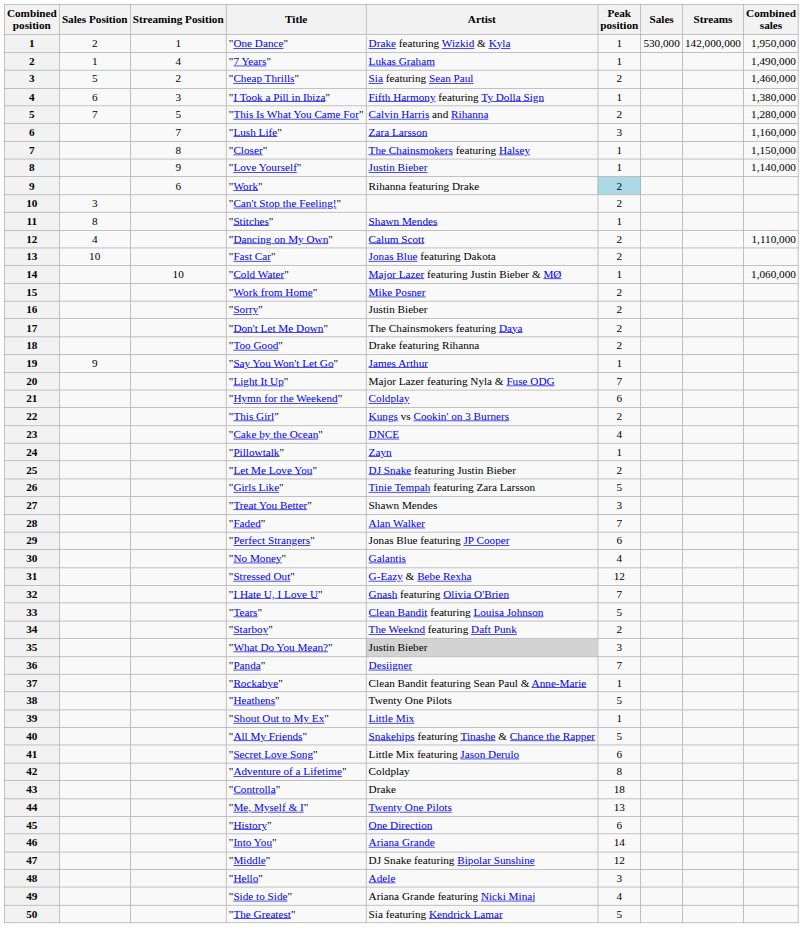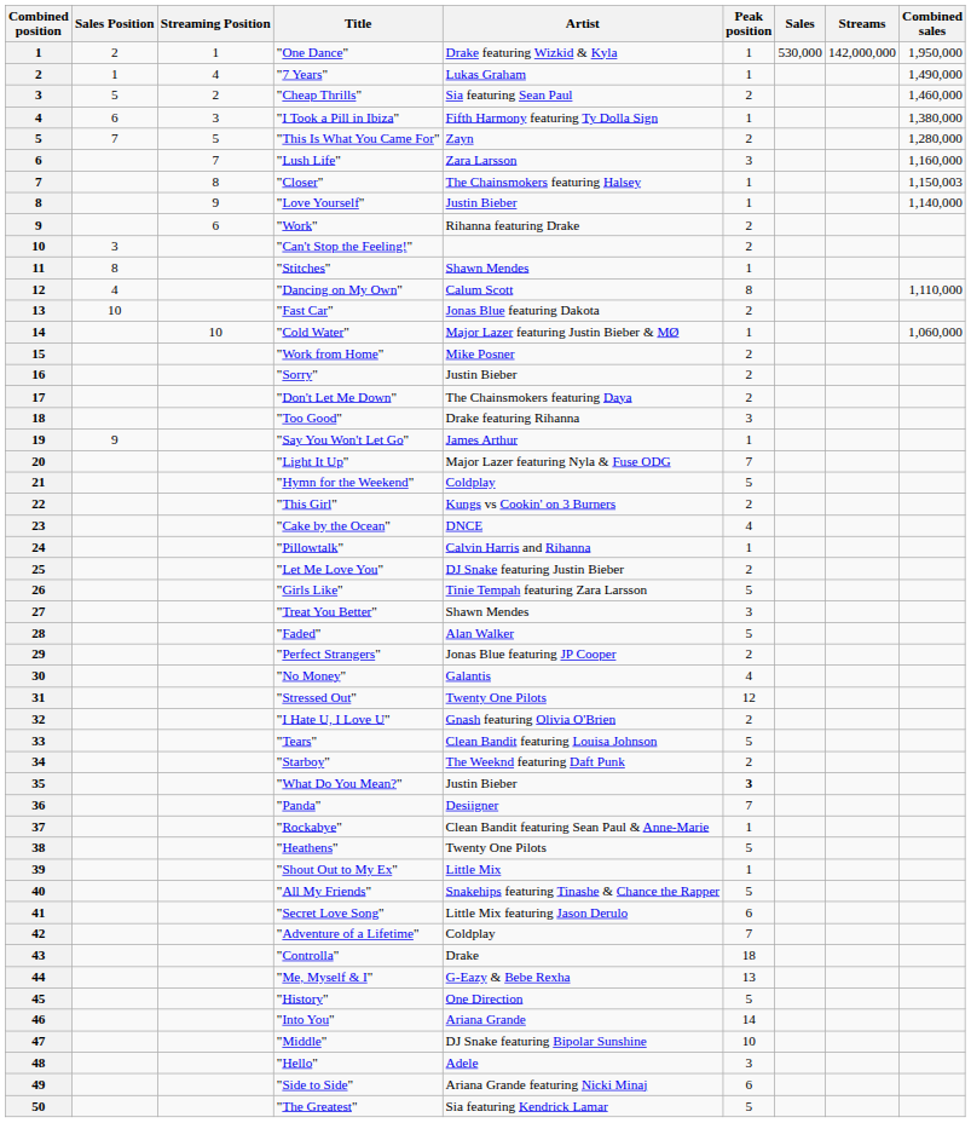 <table class="wikitable sortable plainrowheaders">
 <tr>
 <th scope=col>Combined<br>position</th>
 <th scope=col>Sales Position</th>
 <th scope=col>Streaming Position</th>
 <th scope=col>Title</th>
 <th scope=col>Artist</th>
 <th scope=col>Peak<br>position</th>
 <th scope=col>Sales</th>
 <th scope=col>Streams</th>
 <th scope=col>Combined<br>sales</th>
 </tr>
 <tr>
 <th scope=row style="text-align:center;">1</th>
 <td align="center">2</td>
 <td align="center">1</td>
 <td>"<a href='#'>One Dance</a>"</td>
 <td><a href='#'>Drake</a> featuring <a href='#'>Wizkid</a> & <a href='#'>Kyla</a></td>
 <td align="center">1</td>
 <td align="right">530,000</td>
 <td align="right">142,000,000</td>
 <td align="right">1,950,000</td>
 </tr>
 <tr>
 <th scope=row style="text-align:center;">2</th>
 <td align="center">1</td>
 <td align="center">4</td>
 <td>"<a href='#'>7 Years</a>"</td>
 <td><a href='#'>Lukas Graham</a></td>
 <td align="center">1</td>
 <td></td>
 <td></td>
 <td align="right">1,490,000</td>
 </tr>
 <tr>
 <th scope=row style="text-align:center;">3</th>
 <td align="center">5</td>
 <td align="center">2</td>
 <td>"<a href='#'>Cheap Thrills</a>"</td>
 <td><a href='#'>Sia</a> featuring <a href='#'>Sean Paul</a></td>
 <td align="center">2</td>
 <td></td>
 <td></td>
 <td align="right">1,460,000</td>
 </tr>
 <tr>
 <th scope=row style="text-align:center;">4</th>
 <td align="center">6</td>
 <td align="center">3</td>
 <td>"<a href='#'>I Took a Pill in Ibiza</a>"</td>
 <td><a href='#'>Fifth Harmony</a> featuring <a href='#'>Ty Dolla Sign</a></td>
 <td align="center">1</td>
 <td></td>
 <td></td>
 <td align="right">1,380,000</td>
 </tr>
 <tr>
 <th scope=row style="text-align:center;">5</th>
 <td align="center">7</td>
 <td align="center">5</td>
 <td>"<a href='#'>This Is What You Came For</a>"</td>
-<td><a href='#'>Calvin Harris</a> and <a href='#'>Rihanna</a></td>
+<td><a href='#'>Zayn</a></td>
 <td align="center">2</td>
 <td></td>
 <td></td>
 <td align="right">1,280,000</td>
 </tr>
 <tr>
 <th scope=row style="text-align:center;">6</th>
 <td></td>
 <td align="center">7</td>
 <td>"<a href='#'>Lush Life</a>"</td>
 <td><a href='#'>Zara Larsson</a></td>
 <td align="center">3</td>
 <td></td>
 <td></td>
 <td align="right">1,160,000</td>
 </tr>
 <tr>
 <th scope=row style="text-align:center;">7</th>
 <td></td>
 <td align="center">8</td>
 <td>"<a href='#'>Closer</a>"</td>
 <td><a href='#'>The Chainsmokers</a> featuring <a href='#'>Halsey</a></td>
 <td align="center">1</td>
 <td></td>
 <td></td>
-<td align="right">1,150,000</td>
+<td align="right">1,150,003</td>
 </tr>
 <tr>
 <th scope=row style="text-align:center;">8</th>
 <td></td>
 <td align="center">9</td>
 <td>"<a href='#'>Love Yourself</a>"</td>
 <td><a href='#'>Justin Bieber</a></td>
 <td align="center">1</td>
 <td></td>
 <td></td>
 <td align="right">1,140,000</td>
 </tr>
 <tr>
 <th scope=row style="text-align:center;">9</th>
 <td></td>
 <td align="center">6</td>
 <td>"<a href='#'>Work</a>"</td>
 <td>Rihanna featuring Drake</td>
-<td align="center" style="background: lightblue;">2</td>
+<td align="center">2</td>
 <td></td>
 <td></td>
 <td></td>
 </tr>
 <tr>
 <th scope=row style="text-align:center;">10</th>
 <td align="center">3</td>
 <td></td>
 <td>"<a href='#'>Can't Stop the Feeling!</a>"</td>
 <td></td>
 <td align="center">2</td>
 <td></td>
 <td></td>
 <td></td>
 </tr>
 <tr>
 <th scope=row style="text-align:center;">11</th>
 <td align="center">8</td>
 <td></td>
 <td>"<a href='#'>Stitches</a>"</td>
 <td><a href='#'>Shawn Mendes</a></td>
 <td align="center">1</td>
 <td></td>
 <td></td>
 <td></td>
 </tr>
 <tr>
 <th scope=row style="text-align:center;">12</th>
 <td align="center">4</td>
 <td></td>
 <td>"<a href='#'>Dancing on My Own</a>"</td>
 <td><a href='#'>Calum Scott</a></td>
-<td align="center">2</td>
+<td align="center">8</td>
 <td></td>
 <td></td>
 <td align="right">1,110,000</td>
 </tr>
 <tr>
 <th scope=row style="text-align:center;">13</th>
 <td align="center">10</td>
 <td></td>
 <td>"<a href='#'>Fast Car</a>"</td>
 <td><a href='#'>Jonas Blue</a> featuring Dakota</td>
 <td align="center">2</td>
 <td></td>
 <td></td>
 <td></td>
 </tr>
 <tr>
 <th scope=row style="text-align:center;">14</th>
 <td></td>
 <td align="center">10</td>
 <td>"<a href='#'>Cold Water</a>"</td>
 <td><a href='#'>Major Lazer</a> featuring Justin Bieber & <a href='#'>MØ</a></td>
 <td align="center">1</td>
 <td></td>
 <td></td>
 <td align="right">1,060,000</td>
 </tr>
 <tr>
 <th scope=row style="text-align:center;">15</th>
 <td></td>
 <td></td>
 <td>"<a href='#'>Work from Home</a>"</td>
 <td><a href='#'>Mike Posner</a></td>
 <td align="center">2</td>
 <td></td>
 <td></td>
 <td></td>
 </tr>
 <tr>
 <th scope=row style="text-align:center;">16</th>
 <td></td>
 <td></td>
 <td>"<a href='#'>Sorry</a>"</td>
 <td>Justin Bieber</td>
 <td align="center">2</td>
 <td></td>
 <td></td>
 <td></td>
 </tr>
 <tr>
 <th scope=row style="text-align:center;">17</th>
 <td></td>
 <td></td>
 <td>"<a href='#'>Don't Let Me Down</a>"</td>
 <td>The Chainsmokers featuring <a href='#'>Daya</a></td>
 <td align="center">2</td>
 <td></td>
 <td></td>
 <td></td>
 </tr>
 <tr>
 <th scope=row style="text-align:center;">18</th>
 <td></td>
 <td></td>
 <td>"<a href='#'>Too Good</a>"</td>
 <td>Drake featuring Rihanna</td>
-<td align="center">2</td>
+<td align="center">3</td>
 <td></td>
 <td></td>
 <td></td>
 </tr>
 <tr>
 <th scope=row style="text-align:center;">19</th>
 <td align="center">9</td>
 <td></td>
 <td>"<a href='#'>Say You Won't Let Go</a>"</td>
 <td><a href='#'>James Arthur</a></td>
 <td align="center">1</td>
 <td></td>
 <td></td>
 <td></td>
 </tr>
 <tr>
 <th scope=row style="text-align:center;">20</th>
 <td></td>
 <td></td>
 <td>"<a href='#'>Light It Up</a>"</td>
 <td>Major Lazer featuring Nyla & <a href='#'>Fuse ODG</a></td>
 <td align="center">7</td>
 <td></td>
 <td></td>
 <td></td>
 </tr>
 <tr>
 <th scope=row style="text-align:center;">21</th>
 <td></td>
 <td></td>
 <td>"<a href='#'>Hymn for the Weekend</a>"</td>
 <td><a href='#'>Coldplay</a></td>
-<td align="center">6</td>
+<td align="center">5</td>
 <td></td>
 <td></td>
 <td></td>
 </tr>
 <tr>
 <th scope=row style="text-align:center;">22</th>
 <td></td>
 <td></td>
 <td>"<a href='#'>This Girl</a>"</td>
 <td><a href='#'>Kungs</a> vs <a href='#'>Cookin' on 3 Burners</a></td>
 <td align="center">2</td>
 <td></td>
 <td></td>
 <td></td>
 </tr>
 <tr>
 <th scope=row style="text-align:center;">23</th>
 <td></td>
 <td></td>
 <td>"<a href='#'>Cake by the Ocean</a>"</td>
 <td><a href='#'>DNCE</a></td>
 <td align="center">4</td>
 <td></td>
 <td></td>
 <td></td>
 </tr>
 <tr>
 <th scope=row style="text-align:center;">24</th>
 <td></td>
 <td></td>
 <td>"<a href='#'>Pillowtalk</a>"</td>
-<td><a href='#'>Zayn</a></td>
+<td><a href='#'>Calvin Harris</a> and <a href='#'>Rihanna</a></td>
 <td align="center">1</td>
 <td></td>
 <td></td>
 <td></td>
 </tr>
 <tr>
 <th scope=row style="text-align:center;">25</th>
 <td></td>
 <td></td>
 <td>"<a href='#'>Let Me Love You</a>"</td>
 <td><a href='#'>DJ Snake</a> featuring Justin Bieber</td>
 <td align="center">2</td>
 <td></td>
 <td></td>
 <td></td>
 </tr>
 <tr>
 <th scope=row style="text-align:center;">26</th>
 <td></td>
 <td></td>
 <td>"<a href='#'>Girls Like</a>"</td>
 <td><a href='#'>Tinie Tempah</a> featuring Zara Larsson</td>
 <td align="center">5</td>
 <td></td>
 <td></td>
 <td></td>
 </tr>
 <tr>
 <th scope=row style="text-align:center;">27</th>
 <td></td>
 <td></td>
 <td>"<a href='#'>Treat You Better</a>"</td>
 <td>Shawn Mendes</td>
 <td align="center">3</td>
 <td></td>
 <td></td>
 <td></td>
 </tr>
 <tr>
 <th scope=row style="text-align:center;">28</th>
 <td></td>
 <td></td>
 <td>"<a href='#'>Faded</a>"</td>
 <td><a href='#'>Alan Walker</a></td>
-<td align="center">7</td>
+<td align="center">5</td>
 <td></td>
 <td></td>
 <td></td>
 </tr>
 <tr>
 <th scope=row style="text-align:center;">29</th>
 <td></td>
 <td></td>
 <td>"<a href='#'>Perfect Strangers</a>"</td>
 <td>Jonas Blue featuring <a href='#'>JP Cooper</a></td>
-<td align="center">6</td>
+<td align="center">2</td>
 <td></td>
 <td></td>
 <td></td>
 </tr>
 <tr>
 <th scope=row style="text-align:center;">30</th>
 <td></td>
 <td></td>
 <td>"<a href='#'>No Money</a>"</td>
 <td><a href='#'>Galantis</a></td>
 <td align="center">4</td>
 <td></td>
 <td></td>
 <td></td>
 </tr>
 <tr>
 <th scope=row style="text-align:center;">31</th>
 <td></td>
 <td></td>
 <td>"<a href='#'>Stressed Out</a>"</td>
-<td><a href='#'>G-Eazy</a> & <a href='#'>Bebe Rexha</a></td>
+<td><a href='#'>Twenty One Pilots</a></td>
 <td align="center">12</td>
 <td></td>
 <td></td>
 <td></td>
 </tr>
 <tr>
 <th scope=row style="text-align:center;">32</th>
 <td></td>
 <td></td>
 <td>"<a href='#'>I Hate U, I Love U</a>"</td>
 <td><a href='#'>Gnash</a> featuring <a href='#'>Olivia O'Brien</a></td>
-<td align="center">7</td>
+<td align="center">2</td>
 <td></td>
 <td></td>
 <td></td>
 </tr>
 <tr>
 <th scope=row style="text-align:center;">33</th>
 <td></td>
 <td></td>
 <td>"<a href='#'>Tears</a>"</td>
 <td><a href='#'>Clean Bandit</a> featuring <a href='#'>Louisa Johnson</a></td>
 <td align="center">5</td>
 <td></td>
 <td></td>
 <td></td>
 </tr>
 <tr>
 <th scope=row style="text-align:center;">34</th>
 <td></td>
 <td></td>
 <td>"<a href='#'>Starboy</a>"</td>
 <td><a href='#'>The Weeknd</a> featuring <a href='#'>Daft Punk</a></td>
 <td align="center">2</td>
 <td></td>
 <td></td>
 <td></td>
 </tr>
 <tr>
 <th scope=row style="text-align:center;">35</th>
 <td></td>
 <td></td>
 <td>"<a href='#'>What Do You Mean?</a>"</td>
-<td style="background: lightgrey;">Justin Bieber</td>
-<td align="center">3</td>
+<td>Justin Bieber</td>
+<td align="center"><strong>3</strong></td>
 <td></td>
 <td></td>
 <td></td>
 </tr>
 <tr>
 <th scope=row style="text-align:center;">36</th>
 <td></td>
 <td></td>
 <td>"<a href='#'>Panda</a>"</td>
 <td><a href='#'>Desiigner</a></td>
 <td align="center">7</td>
 <td></td>
 <td></td>
 <td></td>
 </tr>
 <tr>
 <th scope=row style="text-align:center;">37</th>
 <td></td>
 <td></td>
 <td>"<a href='#'>Rockabye</a>"</td>
 <td>Clean Bandit featuring Sean Paul & <a href='#'>Anne-Marie</a></td>
 <td align="center">1</td>
 <td></td>
 <td></td>
 <td></td>
 </tr>
 <tr>
 <th scope=row style="text-align:center;">38</th>
 <td></td>
 <td></td>
 <td>"<a href='#'>Heathens</a>"</td>
 <td>Twenty One Pilots</td>
 <td align="center">5</td>
 <td></td>
 <td></td>
 <td></td>
 </tr>
 <tr>
 <th scope=row style="text-align:center;">39</th>
 <td></td>
 <td></td>
 <td>"<a href='#'>Shout Out to My Ex</a>"</td>
 <td><a href='#'>Little Mix</a></td>
 <td align="center">1</td>
 <td></td>
 <td></td>
 <td></td>
 </tr>
 <tr>
 <th scope=row style="text-align:center;">40</th>
 <td></td>
 <td></td>
 <td>"<a href='#'>All My Friends</a>"</td>
 <td><a href='#'>Snakehips</a> featuring <a href='#'>Tinashe</a> & <a href='#'>Chance the Rapper</a></td>
 <td align="center">5</td>
 <td></td>
 <td></td>
 <td></td>
 </tr>
 <tr>
 <th scope=row style="text-align:center;">41</th>
 <td></td>
 <td></td>
 <td>"<a href='#'>Secret Love Song</a>"</td>
 <td>Little Mix featuring <a href='#'>Jason Derulo</a></td>
 <td align="center">6</td>
 <td></td>
 <td></td>
 <td></td>
 </tr>
 <tr>
 <th scope=row style="text-align:center;">42</th>
 <td></td>
 <td></td>
 <td>"<a href='#'>Adventure of a Lifetime</a>"</td>
 <td>Coldplay</td>
-<td align="center">8</td>
+<td align="center">7</td>
 <td></td>
 <td></td>
 <td></td>
 </tr>
 <tr>
 <th scope=row style="text-align:center;">43</th>
 <td></td>
 <td></td>
 <td>"<a href='#'>Controlla</a>"</td>
 <td>Drake</td>
 <td align="center">18</td>
 <td></td>
 <td></td>
 <td></td>
 </tr>
 <tr>
 <th scope=row style="text-align:center;">44</th>
 <td></td>
 <td></td>
 <td>"<a href='#'>Me, Myself & I</a>"</td>
-<td><a href='#'>Twenty One Pilots</a></td>
+<td><a href='#'>G-Eazy</a> & <a href='#'>Bebe Rexha</a></td>
 <td align="center">13</td>
 <td></td>
 <td></td>
 <td></td>
 </tr>
 <tr>
 <th scope=row style="text-align:center;">45</th>
 <td></td>
 <td></td>
 <td>"<a href='#'>History</a>"</td>
 <td><a href='#'>One Direction</a></td>
-<td align="center">6</td>
+<td align="center">5</td>
 <td></td>
 <td></td>
 <td></td>
 </tr>
 <tr>
 <th scope=row style="text-align:center;">46</th>
 <td></td>
 <td></td>
 <td>"<a href='#'>Into You</a>"</td>
 <td><a href='#'>Ariana Grande</a></td>
 <td align="center">14</td>
 <td></td>
 <td></td>
 <td></td>
 </tr>
 <tr>
 <th scope=row style="text-align:center;">47</th>
 <td></td>
 <td></td>
 <td>"<a href='#'>Middle</a>"</td>
 <td>DJ Snake featuring <a href='#'>Bipolar Sunshine</a></td>
-<td align="center">12</td>
+<td align="center">10</td>
 <td></td>
 <td></td>
 <td></td>
 </tr>
 <tr>
 <th scope=row style="text-align:center;">48</th>
 <td></td>
 <td></td>
 <td>"<a href='#'>Hello</a>"</td>
 <td><a href='#'>Adele</a></td>
 <td align="center">3</td>
 <td></td>
 <td></td>
 <td></td>
 </tr>
 <tr>
 <th scope=row style="text-align:center;">49</th>
 <td></td>
 <td></td>
 <td>"<a href='#'>Side to Side</a>"</td>
 <td>Ariana Grande featuring <a href='#'>Nicki Minaj</a></td>
-<td align="center">4</td>
+<td align="center">6</td>
 <td></td>
 <td></td>
 <td></td>
 </tr>
 <tr>
 <th scope=row style="text-align:center;">50</th>
 <td></td>
 <td></td>
 <td>"<a href='#'>The Greatest</a>"</td>
 <td>Sia featuring <a href='#'>Kendrick Lamar</a></td>
 <td align="center">5</td>
 <td></td>
 <td></td>
 <td></td>
 </tr>
 </table>
